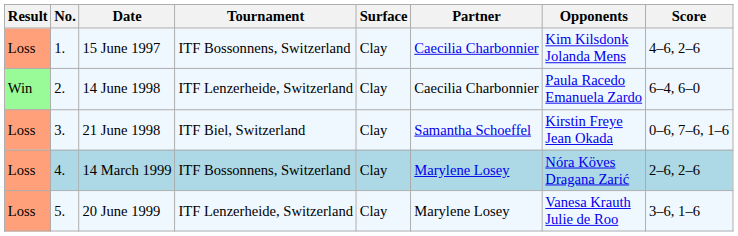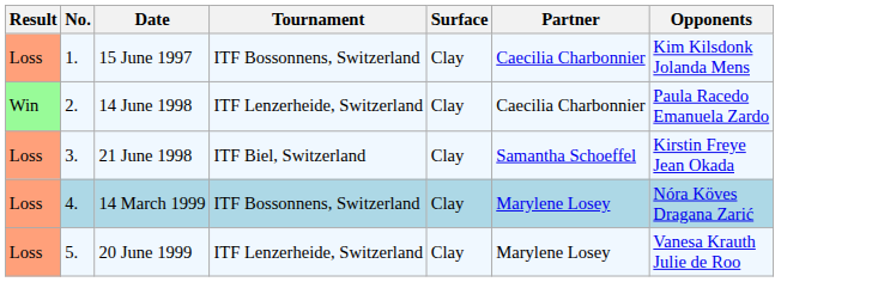 <table class="sortable wikitable" style="font-size:97%">
 <tr>
 <th>Result</th>
 <th>No.</th>
 <th>Date</th>
 <th>Tournament</th>
 <th>Surface</th>
 <th>Partner</th>
 <th>Opponents</th>
-<th>Score</th>
 </tr>
 <tr style="background:#f0f8ff;">
 <td style="background:#ffa07a;">Loss</td>
 <td>1.</td>
 <td>15 June 1997</td>
 <td>ITF Bossonnens, Switzerland</td>
 <td>Clay</td>
 <td> <a href='#'>Caecilia Charbonnier</a></td>
 <td> <a href='#'>Kim Kilsdonk</a> <br>  <a href='#'>Jolanda Mens</a></td>
-<td>4–6, 2–6</td>
 </tr>
 <tr style="background:#f0f8ff;">
 <td style="background:#98fb98;">Win</td>
 <td>2.</td>
 <td>14 June 1998</td>
 <td>ITF Lenzerheide, Switzerland</td>
 <td>Clay</td>
 <td> Caecilia Charbonnier</td>
 <td> <a href='#'>Paula Racedo</a> <br>  <a href='#'>Emanuela Zardo</a></td>
-<td>6–4, 6–0</td>
 </tr>
 <tr style="background:#f0f8ff;">
 <td style="background:#ffa07a;">Loss</td>
 <td>3.</td>
 <td>21 June 1998</td>
 <td>ITF Biel, Switzerland</td>
 <td>Clay</td>
 <td> <a href='#'>Samantha Schoeffel</a></td>
 <td> <a href='#'>Kirstin Freye</a> <br>  <a href='#'>Jean Okada</a></td>
-<td>0–6, 7–6, 1–6</td>
 </tr>
 <tr style="background:lightblue;">
 <td style="background:#ffa07a;">Loss</td>
 <td>4.</td>
 <td>14 March 1999</td>
 <td>ITF Bossonnens, Switzerland</td>
 <td>Clay</td>
 <td> <a href='#'>Marylene Losey</a></td>
 <td> <a href='#'>Nóra Köves</a> <br>  <a href='#'>Dragana Zarić</a></td>
-<td>2–6, 2–6</td>
 </tr>
 <tr style="background:#f0f8ff;">
 <td style="background:#ffa07a;">Loss</td>
 <td>5.</td>
 <td>20 June 1999</td>
 <td>ITF Lenzerheide, Switzerland</td>
 <td>Clay</td>
 <td> Marylene Losey</td>
 <td> <a href='#'>Vanesa Krauth</a> <br>  <a href='#'>Julie de Roo</a></td>
-<td>3–6, 1–6</td>
 </tr>
 </table>
